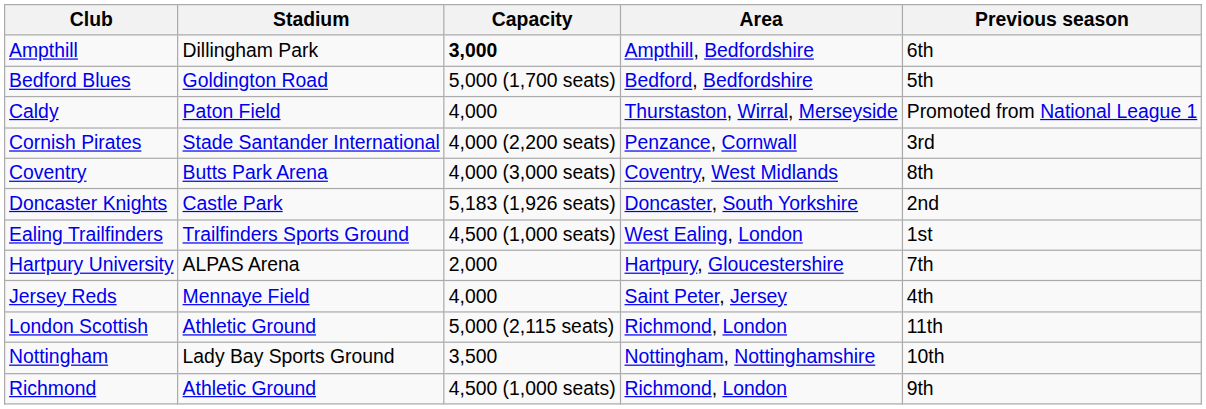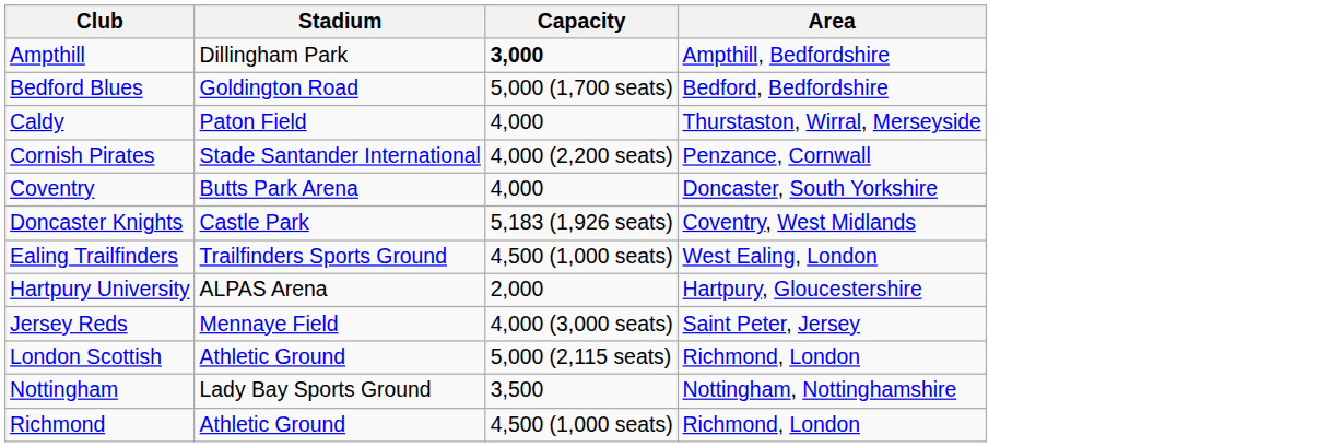 <table class="wikitable sortable">
 <tr>
 <th>Club</th>
 <th>Stadium</th>
 <th>Capacity</th>
 <th>Area</th>
-<th>Previous season</th>
 </tr>
 <tr>
 <td><a href='#'>Ampthill</a></td>
 <td>Dillingham Park</td>
 <td><strong>3,000</strong></td>
 <td><a href='#'>Ampthill</a>, <a href='#'>Bedfordshire</a></td>
-<td>6th</td>
 </tr>
 <tr>
 <td><a href='#'>Bedford Blues</a></td>
 <td><a href='#'>Goldington Road</a></td>
 <td>5,000 (1,700 seats)</td>
 <td><a href='#'>Bedford</a>, <a href='#'>Bedfordshire</a></td>
-<td>5th</td>
 </tr>
 <tr>
 <td><a href='#'>Caldy</a></td>
 <td><a href='#'>Paton Field</a></td>
 <td>4,000</td>
 <td><a href='#'>Thurstaston</a>, <a href='#'>Wirral</a>, <a href='#'>Merseyside</a></td>
-<td>Promoted from <a href='#'>National League 1</a></td>
 </tr>
 <tr>
 <td><a href='#'>Cornish Pirates</a></td>
 <td><a href='#'>Stade Santander International</a></td>
 <td>4,000 (2,200 seats)</td>
 <td><a href='#'>Penzance</a>, <a href='#'>Cornwall</a></td>
-<td>3rd</td>
 </tr>
 <tr>
 <td><a href='#'>Coventry</a></td>
 <td><a href='#'>Butts Park Arena</a></td>
-<td>4,000 (3,000 seats)</td>
-<td><a href='#'>Coventry</a>, <a href='#'>West Midlands</a></td>
-<td>8th</td>
+<td>4,000</td>
+<td><a href='#'>Doncaster</a>, <a href='#'>South Yorkshire</a></td>
 </tr>
 <tr>
 <td><a href='#'>Doncaster Knights</a></td>
 <td><a href='#'>Castle Park</a></td>
 <td>5,183 (1,926 seats)</td>
-<td><a href='#'>Doncaster</a>, <a href='#'>South Yorkshire</a></td>
-<td>2nd</td>
+<td><a href='#'>Coventry</a>, <a href='#'>West Midlands</a></td>
 </tr>
 <tr>
 <td><a href='#'>Ealing Trailfinders</a></td>
 <td><a href='#'>Trailfinders Sports Ground</a></td>
 <td>4,500 (1,000 seats)</td>
 <td><a href='#'>West Ealing</a>, <a href='#'>London</a></td>
-<td>1st</td>
 </tr>
 <tr>
 <td><a href='#'>Hartpury University</a></td>
 <td>ALPAS Arena</td>
 <td>2,000</td>
 <td><a href='#'>Hartpury</a>, <a href='#'>Gloucestershire</a></td>
-<td>7th</td>
 </tr>
 <tr>
 <td><a href='#'>Jersey Reds</a></td>
 <td><a href='#'>Mennaye Field</a></td>
-<td>4,000</td>
+<td>4,000 (3,000 seats)</td>
 <td><a href='#'>Saint Peter</a>, <a href='#'>Jersey</a></td>
-<td>4th</td>
 </tr>
 <tr>
 <td><a href='#'>London Scottish</a></td>
 <td><a href='#'>Athletic Ground</a></td>
 <td>5,000 (2,115 seats)</td>
 <td><a href='#'>Richmond</a>, <a href='#'>London</a></td>
-<td>11th</td>
 </tr>
 <tr>
 <td><a href='#'>Nottingham</a></td>
 <td>Lady Bay Sports Ground</td>
 <td>3,500</td>
 <td><a href='#'>Nottingham</a>, <a href='#'>Nottinghamshire</a></td>
-<td>10th</td>
 </tr>
 <tr>
 <td><a href='#'>Richmond</a></td>
 <td><a href='#'>Athletic Ground</a></td>
 <td>4,500 (1,000 seats)</td>
 <td><a href='#'>Richmond</a>, <a href='#'>London</a></td>
-<td>9th</td>
 </tr>
 </table>
